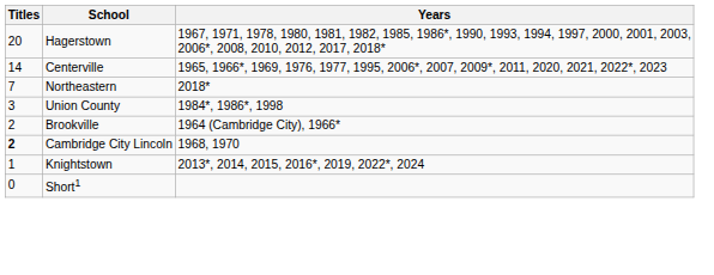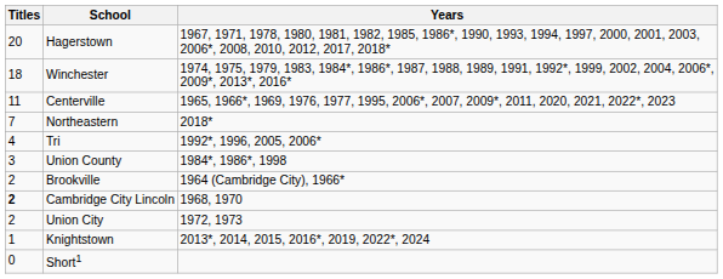 <table class="wikitable">
 <tr>
 <th>Titles</th>
 <th>School</th>
 <th>Years</th>
 </tr>
 <tr>
 <td>20</td>
 <td>Hagerstown</td>
 <td>1967, 1971, 1978, 1980, 1981, 1982, 1985, 1986*, 1990, 1993, 1994, 1997, 2000, 2001, 2003,<br>2006*, 2008, 2010, 2012, 2017, 2018*</td>
 </tr>
 <tr>
-<td>14</td>
+<td>18</td>
+<td>Winchester</td>
+<td>1974, 1975, 1979, 1983, 1984*, 1986*, 1987, 1988, 1989, 1991, 1992*, 1999, 2002, 2004, 2006*,<br>2009*, 2013*, 2016*</td>
+</tr>
+<tr>
+<td>11</td>
 <td>Centerville</td>
 <td>1965, 1966*, 1969, 1976, 1977, 1995, 2006*, 2007, 2009*, 2011, 2020, 2021, 2022*, 2023</td>
 </tr>
 <tr>
 <td>7</td>
 <td>Northeastern</td>
 <td>2018*</td>
+</tr>
+<tr>
+<td>4</td>
+<td>Tri</td>
+<td>1992*, 1996, 2005, 2006*</td>
 </tr>
 <tr>
 <td>3</td>
 <td>Union County</td>
 <td>1984*, 1986*, 1998</td>
 </tr>
 <tr>
 <td>2</td>
 <td>Brookville</td>
 <td>1964 (Cambridge City), 1966*</td>
 </tr>
 <tr>
 <td><strong>2</strong></td>
 <td>Cambridge City Lincoln</td>
 <td>1968, 1970</td>
 </tr>
 <tr>
+<td>2</td>
+<td>Union City</td>
+<td>1972, 1973</td>
+</tr>
+<tr>
 <td>1</td>
 <td>Knightstown</td>
 <td>2013*, 2014, 2015, 2016*, 2019, 2022*, 2024</td>
 </tr>
 <tr>
 <td>0</td>
 <td>Short<sup>1</sup></td>
 <td></td>
 </tr>
 </table>
